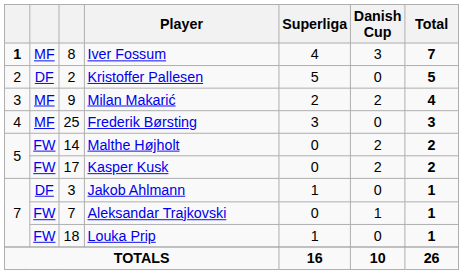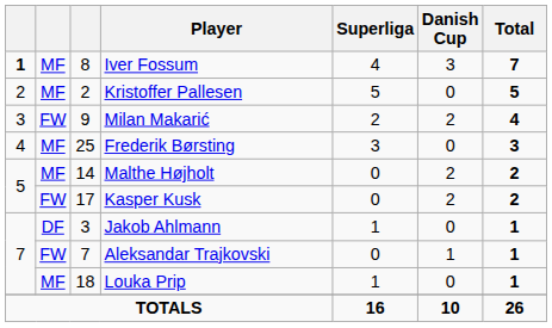 <table class="wikitable sortable" style="font-size: 95%; text-align: center;">
 <tr>
 <th width=20></th>
 <th width=20></th>
 <th width=20></th>
 <th width=200>Player</th>
 <th width=50>Superliga</th>
 <th width=50>Danish Cup</th>
 <th width=50>Total</th>
 </tr>
 <tr>
 <td rowspan=1><strong>1</strong></td>
 <td><a href='#'>MF</a></td>
 <td>8</td>
 <td align=left> <a href='#'>Iver Fossum</a></td>
 <td>4</td>
 <td>3</td>
 <td><strong>7</strong></td>
 </tr>
 <tr>
 <td rowspan=1>2</td>
-<td><a href='#'>DF</a></td>
+<td><a href='#'>MF</a></td>
 <td>2</td>
 <td align=left> <a href='#'>Kristoffer Pallesen</a></td>
 <td>5</td>
 <td>0</td>
 <td><strong>5</strong></td>
 </tr>
 <tr>
 <td rowspan=1>3</td>
-<td><a href='#'>MF</a></td>
+<td><a href='#'>FW</a></td>
 <td>9</td>
 <td align=left> <a href='#'>Milan Makarić</a></td>
 <td>2</td>
 <td>2</td>
 <td><strong>4</strong></td>
 </tr>
 <tr>
 <td rowspan=1>4</td>
 <td><a href='#'>MF</a></td>
 <td>25</td>
 <td align=left> <a href='#'>Frederik Børsting</a></td>
 <td>3</td>
 <td>0</td>
 <td><strong>3</strong></td>
 </tr>
 <tr>
 <td rowspan=2>5</td>
-<td><a href='#'>FW</a></td>
+<td><a href='#'>MF</a></td>
 <td>14</td>
 <td align=left> <a href='#'>Malthe Højholt</a></td>
 <td>0</td>
 <td>2</td>
 <td><strong>2</strong></td>
 </tr>
 <tr>
 <td><a href='#'>FW</a></td>
 <td>17</td>
 <td align=left> <a href='#'>Kasper Kusk</a></td>
 <td>0</td>
 <td>2</td>
 <td><strong>2</strong></td>
 </tr>
 <tr>
 <td rowspan=3>7</td>
 <td><a href='#'>DF</a></td>
 <td>3</td>
 <td align=left> <a href='#'>Jakob Ahlmann</a></td>
 <td>1</td>
 <td>0</td>
 <td><strong>1</strong></td>
 </tr>
 <tr>
 <td><a href='#'>FW</a></td>
 <td>7</td>
 <td align=left> <a href='#'>Aleksandar Trajkovski</a></td>
 <td>0</td>
 <td>1</td>
 <td><strong>1</strong></td>
 </tr>
 <tr>
-<td><a href='#'>FW</a></td>
+<td><a href='#'>MF</a></td>
 <td>18</td>
 <td align=left> <a href='#'>Louka Prip</a></td>
 <td>1</td>
 <td>0</td>
 <td><strong>1</strong></td>
 </tr>
 <tr>
 </tr>
 <tr>
 <td colspan="4"><strong>TOTALS</strong></td>
 <td><strong>16</strong></td>
 <td><strong>10</strong></td>
 <td><strong>26</strong></td>
 </tr>
 </table>
